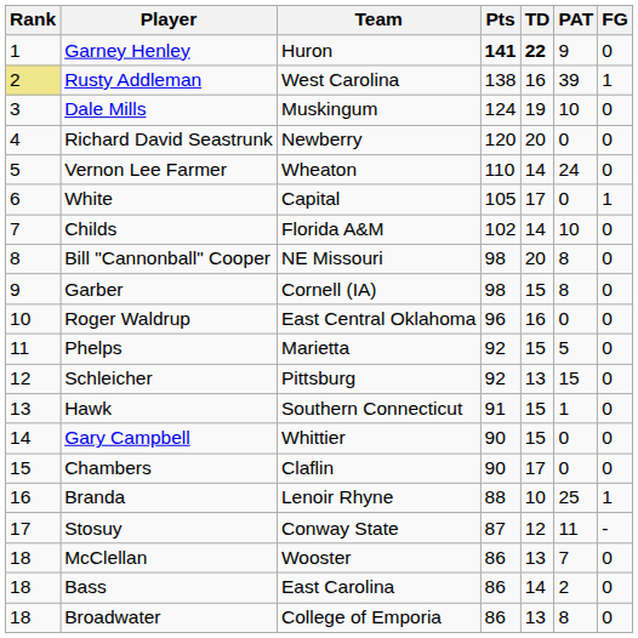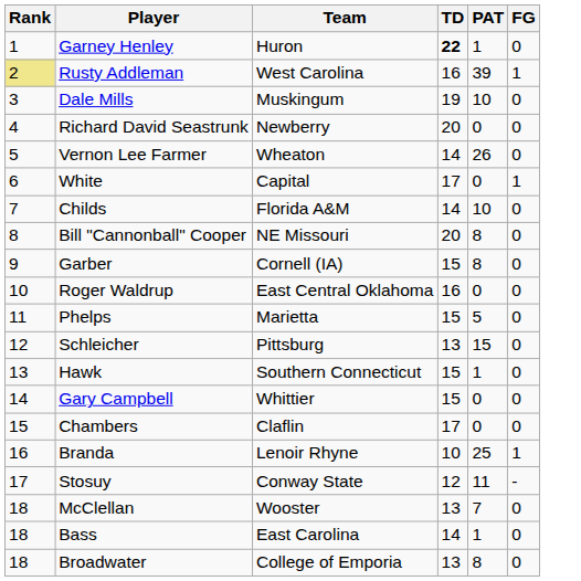 <table class="wikitable sortable">
 <tr>
 <th>Rank</th>
 <th>Player</th>
 <th>Team</th>
-<th>Pts</th>
 <th>TD</th>
 <th>PAT</th>
 <th>FG</th>
 </tr>
 <tr>
 <td>1</td>
 <td><a href='#'>Garney Henley</a></td>
 <td>Huron</td>
-<td><strong>141</strong></td>
 <td><strong>22</strong></td>
-<td>9</td>
+<td>1</td>
 <td>0</td>
 </tr>
 <tr>
 <td style="background: khaki;">2</td>
 <td><a href='#'>Rusty Addleman</a></td>
 <td>West Carolina</td>
-<td>138</td>
 <td>16</td>
 <td>39</td>
 <td>1</td>
 </tr>
 <tr>
 <td>3</td>
 <td><a href='#'>Dale Mills</a></td>
 <td>Muskingum</td>
-<td>124</td>
 <td>19</td>
 <td>10</td>
 <td>0</td>
 </tr>
 <tr>
 <td>4</td>
 <td>Richard David Seastrunk</td>
 <td>Newberry</td>
-<td>120</td>
 <td>20</td>
 <td>0</td>
 <td>0</td>
 </tr>
 <tr>
 <td>5</td>
 <td>Vernon Lee Farmer</td>
 <td>Wheaton</td>
-<td>110</td>
 <td>14</td>
-<td>24</td>
+<td>26</td>
 <td>0</td>
 </tr>
 <tr>
 <td>6</td>
 <td>White</td>
 <td>Capital</td>
-<td>105</td>
 <td>17</td>
 <td>0</td>
 <td>1</td>
 </tr>
 <tr>
 <td>7</td>
 <td>Childs</td>
 <td>Florida A&M</td>
-<td>102</td>
 <td>14</td>
 <td>10</td>
 <td>0</td>
 </tr>
 <tr>
 <td>8</td>
 <td>Bill "Cannonball" Cooper</td>
 <td>NE Missouri</td>
-<td>98</td>
 <td>20</td>
 <td>8</td>
 <td>0</td>
 </tr>
 <tr>
 <td>9</td>
 <td>Garber</td>
 <td>Cornell (IA)</td>
-<td>98</td>
 <td>15</td>
 <td>8</td>
 <td>0</td>
 </tr>
 <tr>
 <td>10</td>
 <td>Roger Waldrup</td>
 <td>East Central Oklahoma</td>
-<td>96</td>
 <td>16</td>
 <td>0</td>
 <td>0</td>
 </tr>
 <tr>
 <td>11</td>
 <td>Phelps</td>
 <td>Marietta</td>
-<td>92</td>
 <td>15</td>
 <td>5</td>
 <td>0</td>
 </tr>
 <tr>
 <td>12</td>
 <td>Schleicher</td>
 <td>Pittsburg</td>
-<td>92</td>
 <td>13</td>
 <td>15</td>
 <td>0</td>
 </tr>
 <tr>
 <td>13</td>
 <td>Hawk</td>
 <td>Southern Connecticut</td>
-<td>91</td>
 <td>15</td>
 <td>1</td>
 <td>0</td>
 </tr>
 <tr>
 <td>14</td>
 <td><a href='#'>Gary Campbell</a></td>
 <td>Whittier</td>
-<td>90</td>
 <td>15</td>
 <td>0</td>
 <td>0</td>
 </tr>
 <tr>
 <td>15</td>
 <td>Chambers</td>
 <td>Claflin</td>
-<td>90</td>
 <td>17</td>
 <td>0</td>
 <td>0</td>
 </tr>
 <tr>
 <td>16</td>
 <td>Branda</td>
 <td>Lenoir Rhyne</td>
-<td>88</td>
 <td>10</td>
 <td>25</td>
 <td>1</td>
 </tr>
 <tr>
 <td>17</td>
 <td>Stosuy</td>
 <td>Conway State</td>
-<td>87</td>
 <td>12</td>
 <td>11</td>
 <td>-</td>
 </tr>
 <tr>
 <td>18</td>
 <td>McClellan</td>
 <td>Wooster</td>
-<td>86</td>
 <td>13</td>
 <td>7</td>
 <td>0</td>
 </tr>
 <tr>
 <td>18</td>
 <td>Bass</td>
 <td>East Carolina</td>
-<td>86</td>
 <td>14</td>
-<td>2</td>
+<td>1</td>
 <td>0</td>
 </tr>
 <tr>
 <td>18</td>
 <td>Broadwater</td>
 <td>College of Emporia</td>
-<td>86</td>
 <td>13</td>
 <td>8</td>
 <td>0</td>
 </tr>
 </table>
